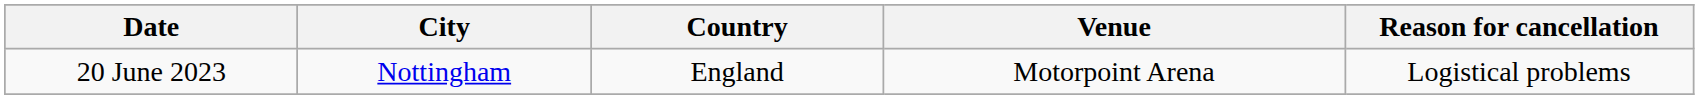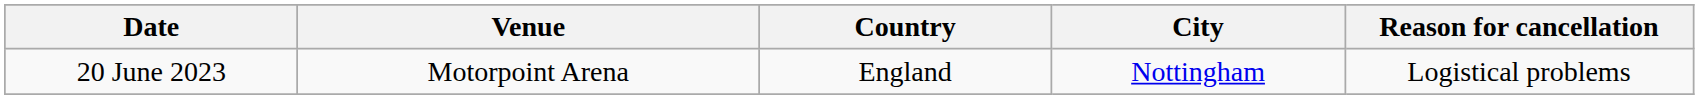 <table class="wikitable" style="text-align:center;">
 <tr>
 <th scope="col" style="width:10em;">Date</th>
+<th scope="col" style="width:16em;">Venue</th>
+<th scope="col" style="width:10em;">Country</th>
 <th scope="col" style="width:10em;">City</th>
-<th scope="col" style="width:10em;">Country</th>
-<th scope="col" style="width:16em;">Venue</th>
 <th scope="col" style="width:12em;">Reason for cancellation</th>
 </tr>
 <tr>
 <td>20 June 2023</td>
+<td>Motorpoint Arena</td>
+<td>England</td>
 <td><a href='#'>Nottingham</a></td>
-<td>England</td>
-<td>Motorpoint Arena</td>
 <td>Logistical problems</td>
 </tr>
 </table>
